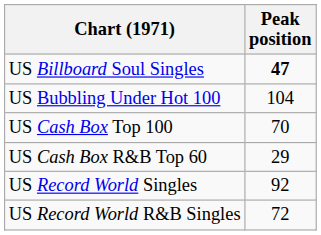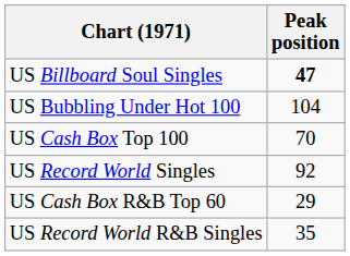 <table class="wikitable">
 <tr>
 <th>Chart (1971)</th>
 <th>Peak<br>position</th>
 </tr>
 <tr>
 <td>US <a href='#'><em>Billboard</em> Soul Singles</a></td>
 <td align="center"><strong>47</strong></td>
 </tr>
 <tr>
 <td>US <a href='#'>Bubbling Under Hot 100</a></td>
 <td align="center">104</td>
 </tr>
 <tr>
 <td>US <em><a href='#'>Cash Box</a></em> Top 100</td>
 <td align="center">70</td>
 </tr>
 <tr>
+<td>US <em><a href='#'>Record World</a></em> Singles</td>
+<td align="center">92</td>
+</tr>
+<tr>
 <td>US <em>Cash Box</em> R&B Top 60</td>
 <td align="center">29</td>
 </tr>
 <tr>
-<td>US <em><a href='#'>Record World</a></em> Singles</td>
-<td align="center">92</td>
-</tr>
-<tr>
 <td>US <em>Record World</em> R&B Singles</td>
-<td align="center">72</td>
+<td align="center">35</td>
 </tr>
 </table>
